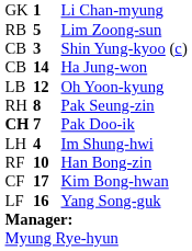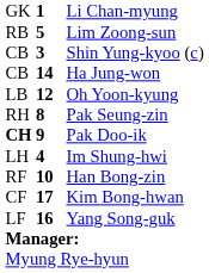 <table style="font-size:90%; margin:0.2em auto;" cellspacing="0" cellpadding="0">
 <tr>
 <th width="25"></th>
 <th width="25"></th>
 </tr>
 <tr>
 <td>GK</td>
 <td><strong>1</strong></td>
 <td><a href='#'>Li Chan-myung</a></td>
 </tr>
 <tr>
 <td>RB</td>
 <td><strong>5</strong></td>
 <td><a href='#'>Lim Zoong-sun</a></td>
 </tr>
 <tr>
 <td>CB</td>
 <td><strong>3</strong></td>
 <td><a href='#'>Shin Yung-kyoo</a> (<a href='#'>c</a>)</td>
 </tr>
 <tr>
 <td>CB</td>
 <td><strong>14</strong></td>
 <td><a href='#'>Ha Jung-won</a></td>
 </tr>
 <tr>
 <td>LB</td>
 <td><strong>12</strong></td>
 <td><a href='#'>Oh Yoon-kyung</a></td>
 </tr>
 <tr>
 <td>RH</td>
 <td><strong>8</strong></td>
 <td><a href='#'>Pak Seung-zin</a></td>
 </tr>
 <tr>
 <td><strong>CH</strong></td>
-<td><strong>7</strong></td>
+<td><strong>9</strong></td>
 <td><a href='#'>Pak Doo-ik</a></td>
 </tr>
 <tr>
 <td>LH</td>
 <td><strong>4</strong></td>
 <td><a href='#'>Im Shung-hwi</a></td>
 </tr>
 <tr>
 <td>RF</td>
 <td><strong>10</strong></td>
 <td><a href='#'>Han Bong-zin</a></td>
 </tr>
 <tr>
 <td>CF</td>
 <td><strong>17</strong></td>
 <td><a href='#'>Kim Bong-hwan</a></td>
 </tr>
 <tr>
 <td>LF</td>
 <td><strong>16</strong></td>
 <td><a href='#'>Yang Song-guk</a></td>
 </tr>
 <tr>
 <td colspan="3"><strong>Manager:</strong></td>
 </tr>
 <tr>
 <td colspan="3"><a href='#'>Myung Rye-hyun</a></td>
 </tr>
 </table>
